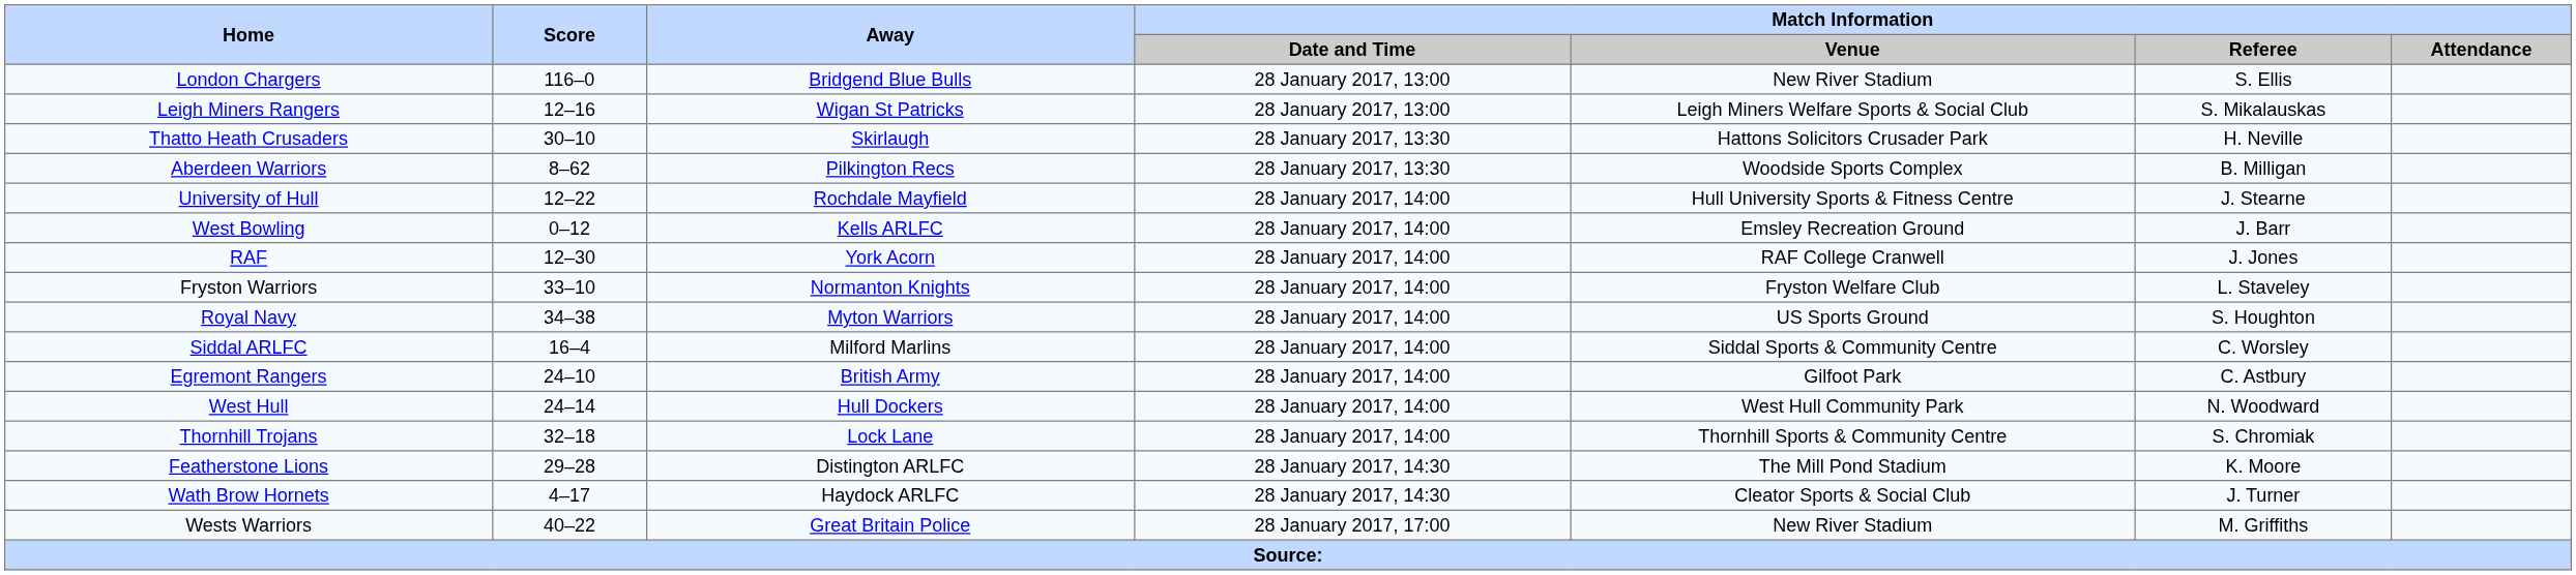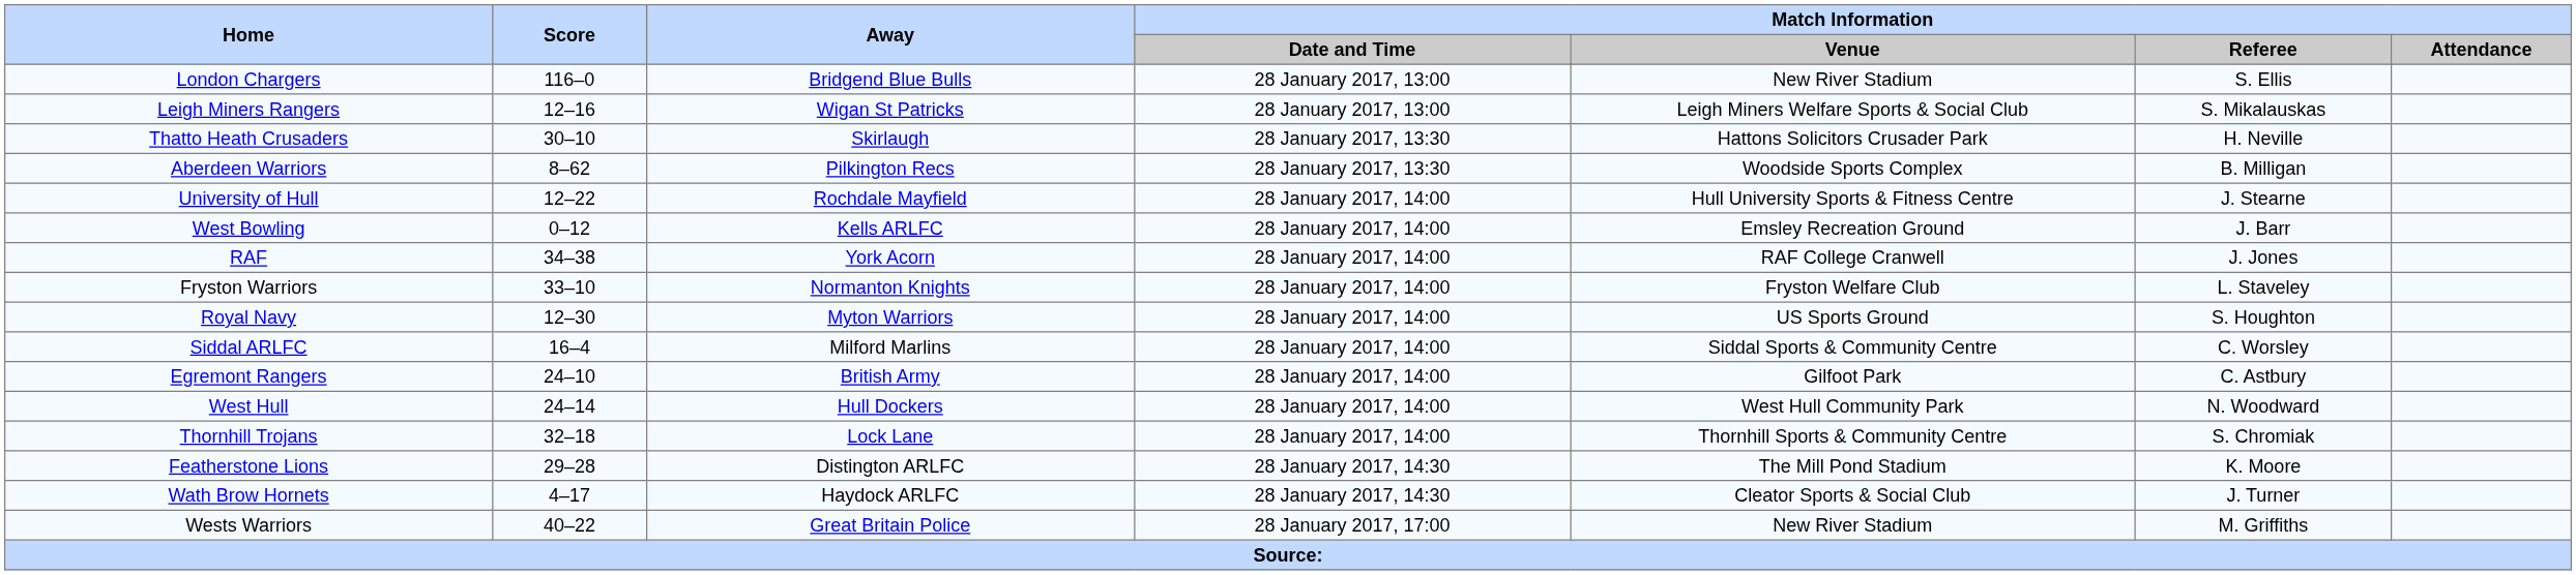 <table border=1 style="border-collapse:collapse; font-size:90%; text-align:center;" cellpadding=3 cellspacing=0 width=100%>
 <tr bgcolor=#C1D8FF>
 <th rowspan=2 width=19%>Home</th>
 <th rowspan=2 width=6%>Score</th>
 <th rowspan=2 width=19%>Away</th>
 <th colspan=6>Match Information</th>
 </tr>
 <tr bgcolor=#CCCCCC>
 <th width=17%>Date and Time</th>
 <th width=22%>Venue</th>
 <th width=10%>Referee</th>
 <th width=7%>Attendance</th>
 </tr>
 <tr bgcolor=#F5FAFF>
 <td><a href='#'>London Chargers</a></td>
 <td>116–0</td>
 <td><a href='#'>Bridgend Blue Bulls</a></td>
 <td>28 January 2017, 13:00</td>
 <td>New River Stadium</td>
 <td>S. Ellis</td>
 <td></td>
 </tr>
 <tr bgcolor=#F5FAFF>
 <td><a href='#'>Leigh Miners Rangers</a></td>
 <td>12–16</td>
 <td><a href='#'>Wigan St Patricks</a></td>
 <td>28 January 2017, 13:00</td>
 <td>Leigh Miners Welfare Sports & Social Club</td>
 <td>S. Mikalauskas</td>
 <td></td>
 </tr>
 <tr bgcolor=#F5FAFF>
 <td><a href='#'>Thatto Heath Crusaders</a></td>
 <td>30–10</td>
 <td><a href='#'>Skirlaugh</a></td>
 <td>28 January 2017, 13:30</td>
 <td>Hattons Solicitors Crusader Park</td>
 <td>H. Neville</td>
 <td></td>
 </tr>
 <tr bgcolor=#F5FAFF>
 <td><a href='#'>Aberdeen Warriors</a></td>
 <td>8–62</td>
 <td><a href='#'>Pilkington Recs</a></td>
 <td>28 January 2017, 13:30</td>
 <td>Woodside Sports Complex</td>
 <td>B. Milligan</td>
 <td></td>
 </tr>
 <tr bgcolor=#F5FAFF>
 <td><a href='#'>University of Hull</a></td>
 <td>12–22</td>
 <td><a href='#'>Rochdale Mayfield</a></td>
 <td>28 January 2017, 14:00</td>
 <td>Hull University Sports & Fitness Centre</td>
 <td>J. Stearne</td>
 <td></td>
 </tr>
 <tr bgcolor=#F5FAFF>
 <td><a href='#'>West Bowling</a></td>
 <td>0–12</td>
 <td><a href='#'>Kells ARLFC</a></td>
 <td>28 January 2017, 14:00</td>
 <td>Emsley Recreation Ground</td>
 <td>J. Barr</td>
 <td></td>
 </tr>
 <tr bgcolor=#F5FAFF>
 <td><a href='#'>RAF</a></td>
-<td>12–30</td>
+<td>34–38</td>
 <td><a href='#'>York Acorn</a></td>
 <td>28 January 2017, 14:00</td>
 <td>RAF College Cranwell</td>
 <td>J. Jones</td>
 <td></td>
 </tr>
 <tr bgcolor=#F5FAFF>
 <td>Fryston Warriors</td>
 <td>33–10</td>
 <td><a href='#'>Normanton Knights</a></td>
 <td>28 January 2017, 14:00</td>
 <td>Fryston Welfare Club</td>
 <td>L. Staveley</td>
 <td></td>
 </tr>
 <tr bgcolor=#F5FAFF>
 <td><a href='#'>Royal Navy</a></td>
-<td>34–38</td>
+<td>12–30</td>
 <td><a href='#'>Myton Warriors</a></td>
 <td>28 January 2017, 14:00</td>
 <td>US Sports Ground</td>
 <td>S. Houghton</td>
 <td></td>
 </tr>
 <tr bgcolor=#F5FAFF>
 <td><a href='#'>Siddal ARLFC</a></td>
 <td>16–4</td>
 <td>Milford Marlins</td>
 <td>28 January 2017, 14:00</td>
 <td>Siddal Sports & Community Centre</td>
 <td>C. Worsley</td>
 <td></td>
 </tr>
 <tr bgcolor=#F5FAFF>
 <td><a href='#'>Egremont Rangers</a></td>
 <td>24–10</td>
 <td><a href='#'>British Army</a></td>
 <td>28 January 2017, 14:00</td>
 <td>Gilfoot Park</td>
 <td>C. Astbury</td>
 <td></td>
 </tr>
 <tr bgcolor=#F5FAFF>
 <td><a href='#'>West Hull</a></td>
 <td>24–14</td>
 <td><a href='#'>Hull Dockers</a></td>
 <td>28 January 2017, 14:00</td>
 <td>West Hull Community Park</td>
 <td>N. Woodward</td>
 <td></td>
 </tr>
 <tr bgcolor=#F5FAFF>
 <td><a href='#'>Thornhill Trojans</a></td>
 <td>32–18</td>
 <td><a href='#'>Lock Lane</a></td>
 <td>28 January 2017, 14:00</td>
 <td>Thornhill Sports & Community Centre</td>
 <td>S. Chromiak</td>
 <td></td>
 </tr>
 <tr bgcolor=#F5FAFF>
 <td><a href='#'>Featherstone Lions</a></td>
 <td>29–28</td>
 <td>Distington ARLFC</td>
 <td>28 January 2017, 14:30</td>
 <td>The Mill Pond Stadium</td>
 <td>K. Moore</td>
 <td></td>
 </tr>
 <tr bgcolor=#F5FAFF>
 <td><a href='#'>Wath Brow Hornets</a></td>
 <td>4–17</td>
 <td>Haydock ARLFC</td>
 <td>28 January 2017, 14:30</td>
 <td>Cleator Sports & Social Club</td>
 <td>J. Turner</td>
 <td></td>
 </tr>
 <tr bgcolor=#F5FAFF>
 <td>Wests Warriors</td>
 <td>40–22</td>
 <td><a href='#'>Great Britain Police</a></td>
 <td>28 January 2017, 17:00</td>
 <td>New River Stadium</td>
 <td>M. Griffiths</td>
 <td></td>
 </tr>
 <tr style="background:#c1d8ff;">
 <th colspan=12>Source:</th>
 </tr>
 </table>
